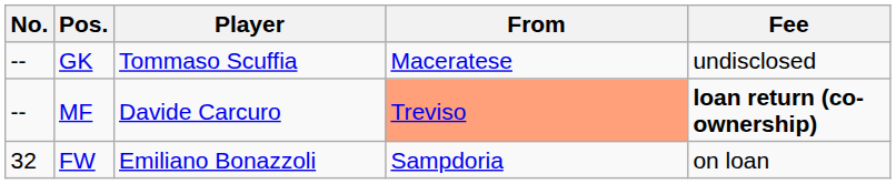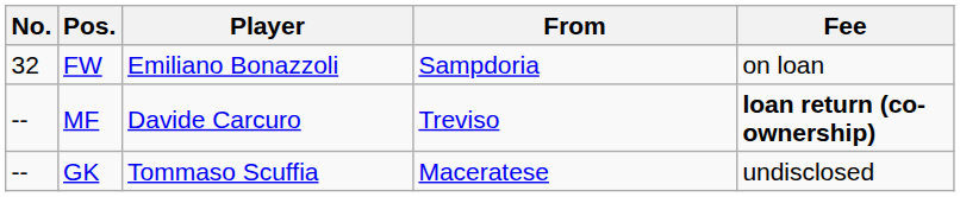 <table class="wikitable" style="font-size:95%;">
 <tr>
 <th width=20px>No.</th>
 <th width=20px>Pos.</th>
 <th width=170px>Player</th>
 <th width=190px>From</th>
 <th width=125px>Fee</th>
 </tr>
 <tr>
+<td>32</td>
+<td><a href='#'>FW</a></td>
+<td> <a href='#'>Emiliano Bonazzoli</a></td>
+<td><a href='#'>Sampdoria</a></td>
+<td>on loan </td>
+</tr>
+<tr>
+<td>--</td>
+<td><a href='#'>MF</a></td>
+<td> <a href='#'>Davide Carcuro</a></td>
+<td><a href='#'>Treviso</a></td>
+<td><strong>loan return (co-ownership) </strong></td>
+</tr>
+<tr>
 <td>--</td>
 <td><a href='#'>GK</a></td>
 <td> <a href='#'>Tommaso Scuffia</a></td>
 <td><a href='#'>Maceratese</a></td>
 <td>undisclosed </td>
 </tr>
-<tr>
-<td>--</td>
-<td><a href='#'>MF</a></td>
-<td> <a href='#'>Davide Carcuro</a></td>
-<td style="background: lightsalmon;"><a href='#'>Treviso</a></td>
-<td><strong>loan return (co-ownership) </strong></td>
-</tr>
-<tr>
-<td>32</td>
-<td><a href='#'>FW</a></td>
-<td> <a href='#'>Emiliano Bonazzoli</a></td>
-<td><a href='#'>Sampdoria</a></td>
-<td>on loan </td>
-</tr>
 </table>
